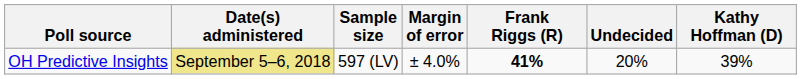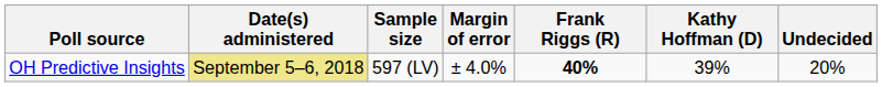 <table class="wikitable" style="font-size:90%;text-align:center;">
 <tr valign=bottom>
 <th>Poll source</th>
 <th>Date(s)<br>administered</th>
 <th>Sample<br>size</th>
 <th>Margin<br>of error</th>
 <th style="width:100px;">Frank<br>Riggs (R)</th>
+<th style="width:100px;">Kathy<br>Hoffman (D)</th>
 <th>Undecided</th>
-<th style="width:100px;">Kathy<br>Hoffman (D)</th>
 </tr>
 <tr>
 <td style="text-align:left;"><a href='#'>OH Predictive Insights</a></td>
 <td style="background: khaki;">September 5–6, 2018</td>
 <td>597 (LV)</td>
 <td>± 4.0%</td>
-<td><strong>41%</strong></td>
+<td><strong>40%</strong></td>
+<td>39%</td>
 <td>20%</td>
-<td>39%</td>
 </tr>
 </table>
